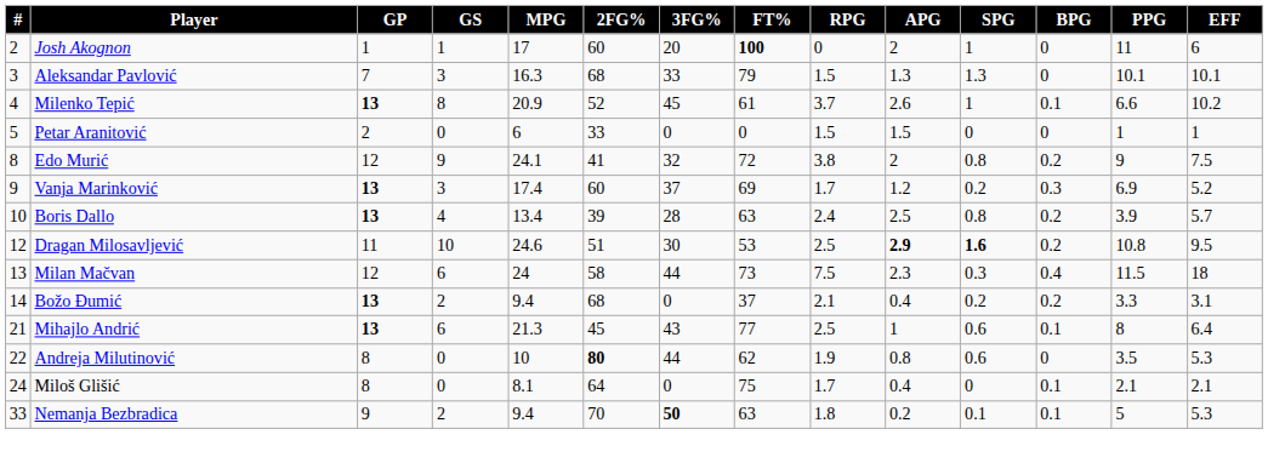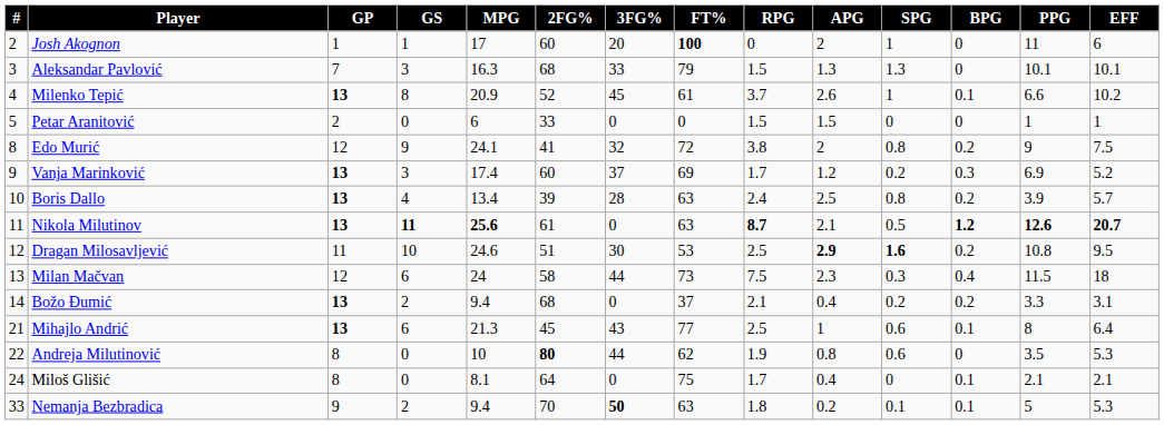 <table class="wikitable sortable" style="font-size: 90%">
 <tr>
 <th style="background:black; color:white;" width="2%">#</th>
 <th style="background:black; color:white;">Player</th>
 <th style="background:black; color:white;" width="6%">GP</th>
 <th style="background:black; color:white;" width="6%">GS</th>
 <th style="background:black; color:white;" width="6%">MPG</th>
 <th style="background:black; color:white;" width="6%">2FG%</th>
 <th style="background:black; color:white;" width="6%">3FG%</th>
 <th style="background:black; color:white;" width="6%">FT%</th>
 <th style="background:black; color:white;" width="6%">RPG</th>
 <th style="background:black; color:white;" width="6%">APG</th>
 <th style="background:black; color:white;" width="6%">SPG</th>
 <th style="background:black; color:white;" width="6%">BPG</th>
 <th style="background:black; color:white;" width="6%">PPG</th>
 <th style="background:black; color:white;" width="6%">EFF</th>
 </tr>
 <tr>
 <td>2</td>
 <td> <em><a href='#'>Josh Akognon</a></em></td>
 <td>1</td>
 <td>1</td>
 <td>17</td>
 <td>60</td>
 <td>20</td>
 <td><strong>100</strong></td>
 <td>0</td>
 <td>2</td>
 <td>1</td>
 <td>0</td>
 <td>11</td>
 <td>6</td>
 </tr>
 <tr>
 <td>3</td>
 <td> <a href='#'>Aleksandar Pavlović</a></td>
 <td>7</td>
 <td>3</td>
 <td>16.3</td>
 <td>68</td>
 <td>33</td>
 <td>79</td>
 <td>1.5</td>
 <td>1.3</td>
 <td>1.3</td>
 <td>0</td>
 <td>10.1</td>
 <td>10.1</td>
 </tr>
 <tr>
 <td>4</td>
 <td> <a href='#'>Milenko Tepić</a></td>
 <td><strong>13</strong></td>
 <td>8</td>
 <td>20.9</td>
 <td>52</td>
 <td>45</td>
 <td>61</td>
 <td>3.7</td>
 <td>2.6</td>
 <td>1</td>
 <td>0.1</td>
 <td>6.6</td>
 <td>10.2</td>
 </tr>
 <tr>
 <td>5</td>
 <td> <a href='#'>Petar Aranitović</a></td>
 <td>2</td>
 <td>0</td>
 <td>6</td>
 <td>33</td>
 <td>0</td>
 <td>0</td>
 <td>1.5</td>
 <td>1.5</td>
 <td>0</td>
 <td>0</td>
 <td>1</td>
 <td>1</td>
 </tr>
 <tr>
 <td>8</td>
 <td> <a href='#'>Edo Murić</a></td>
 <td>12</td>
 <td>9</td>
 <td>24.1</td>
 <td>41</td>
 <td>32</td>
 <td>72</td>
 <td>3.8</td>
 <td>2</td>
 <td>0.8</td>
 <td>0.2</td>
 <td>9</td>
 <td>7.5</td>
 </tr>
 <tr>
 <td>9</td>
 <td> <a href='#'>Vanja Marinković</a></td>
 <td><strong>13</strong></td>
 <td>3</td>
 <td>17.4</td>
 <td>60</td>
 <td>37</td>
 <td>69</td>
 <td>1.7</td>
 <td>1.2</td>
 <td>0.2</td>
 <td>0.3</td>
 <td>6.9</td>
 <td>5.2</td>
 </tr>
 <tr>
 <td>10</td>
 <td> <a href='#'>Boris Dallo</a></td>
 <td><strong>13</strong></td>
 <td>4</td>
 <td>13.4</td>
 <td>39</td>
 <td>28</td>
 <td>63</td>
 <td>2.4</td>
 <td>2.5</td>
 <td>0.8</td>
 <td>0.2</td>
 <td>3.9</td>
 <td>5.7</td>
 </tr>
 <tr>
+<td>11</td>
+<td> <a href='#'>Nikola Milutinov</a></td>
+<td><strong>13</strong></td>
+<td><strong>11</strong></td>
+<td><strong>25.6</strong></td>
+<td>61</td>
+<td>0</td>
+<td>63</td>
+<td><strong>8.7</strong></td>
+<td>2.1</td>
+<td>0.5</td>
+<td><strong>1.2</strong></td>
+<td><strong>12.6</strong></td>
+<td><strong>20.7</strong></td>
+</tr>
+<tr>
 <td>12</td>
 <td> <a href='#'>Dragan Milosavljević</a></td>
 <td>11</td>
 <td>10</td>
 <td>24.6</td>
 <td>51</td>
 <td>30</td>
 <td>53</td>
 <td>2.5</td>
 <td><strong>2.9</strong></td>
 <td><strong>1.6</strong></td>
 <td>0.2</td>
 <td>10.8</td>
 <td>9.5</td>
 </tr>
 <tr>
 <td>13</td>
 <td> <a href='#'>Milan Mačvan</a></td>
 <td>12</td>
 <td>6</td>
 <td>24</td>
 <td>58</td>
 <td>44</td>
 <td>73</td>
 <td>7.5</td>
 <td>2.3</td>
 <td>0.3</td>
 <td>0.4</td>
 <td>11.5</td>
 <td>18</td>
 </tr>
 <tr>
 <td>14</td>
 <td> <a href='#'>Božo Đumić</a></td>
 <td><strong>13</strong></td>
 <td>2</td>
 <td>9.4</td>
 <td>68</td>
 <td>0</td>
 <td>37</td>
 <td>2.1</td>
 <td>0.4</td>
 <td>0.2</td>
 <td>0.2</td>
 <td>3.3</td>
 <td>3.1</td>
 </tr>
 <tr>
 <td>21</td>
 <td> <a href='#'>Mihajlo Andrić</a></td>
 <td><strong>13</strong></td>
 <td>6</td>
 <td>21.3</td>
 <td>45</td>
 <td>43</td>
 <td>77</td>
 <td>2.5</td>
 <td>1</td>
 <td>0.6</td>
 <td>0.1</td>
 <td>8</td>
 <td>6.4</td>
 </tr>
 <tr>
 <td>22</td>
 <td> <a href='#'>Andreja Milutinović</a></td>
 <td>8</td>
 <td>0</td>
 <td>10</td>
 <td><strong>80</strong></td>
 <td>44</td>
 <td>62</td>
 <td>1.9</td>
 <td>0.8</td>
 <td>0.6</td>
 <td>0</td>
 <td>3.5</td>
 <td>5.3</td>
 </tr>
 <tr>
 <td>24</td>
 <td> Miloš Glišić</td>
 <td>8</td>
 <td>0</td>
 <td>8.1</td>
 <td>64</td>
 <td>0</td>
 <td>75</td>
 <td>1.7</td>
 <td>0.4</td>
 <td>0</td>
 <td>0.1</td>
 <td>2.1</td>
 <td>2.1</td>
 </tr>
 <tr>
 <td>33</td>
 <td> <a href='#'>Nemanja Bezbradica</a></td>
 <td>9</td>
 <td>2</td>
 <td>9.4</td>
 <td>70</td>
 <td><strong>50</strong></td>
 <td>63</td>
 <td>1.8</td>
 <td>0.2</td>
 <td>0.1</td>
 <td>0.1</td>
 <td>5</td>
 <td>5.3</td>
 </tr>
 </table>
